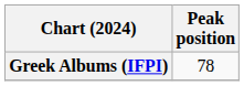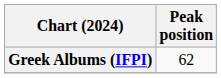 <table class="wikitable sortable plainrowheaders" style="text-align:center">
 <tr>
 <th scope="col">Chart (2024)</th>
 <th scope="col">Peak<br>position</th>
 </tr>
 <tr>
 <th scope="row">Greek Albums (<a href='#'>IFPI</a>)</th>
-<td>78</td>
+<td>62</td>
 </tr>
 <tr>
 </tr>
 </table>
